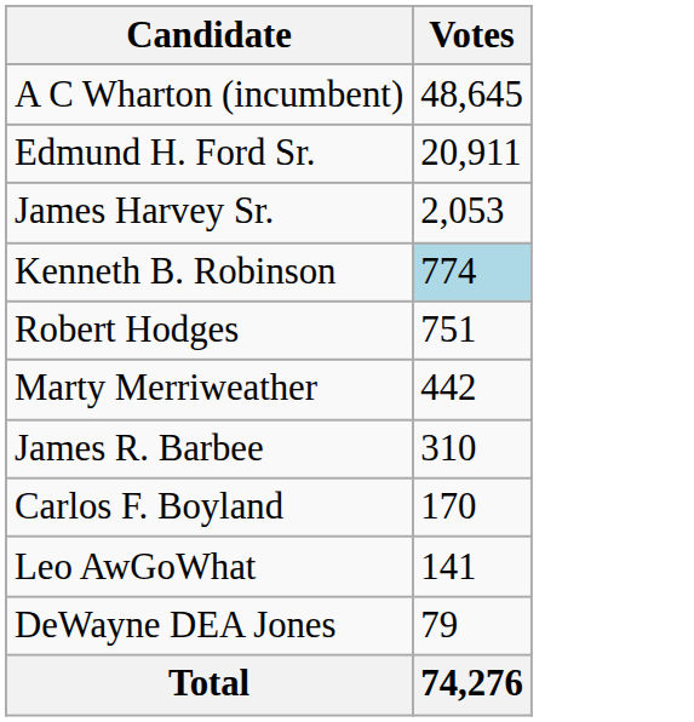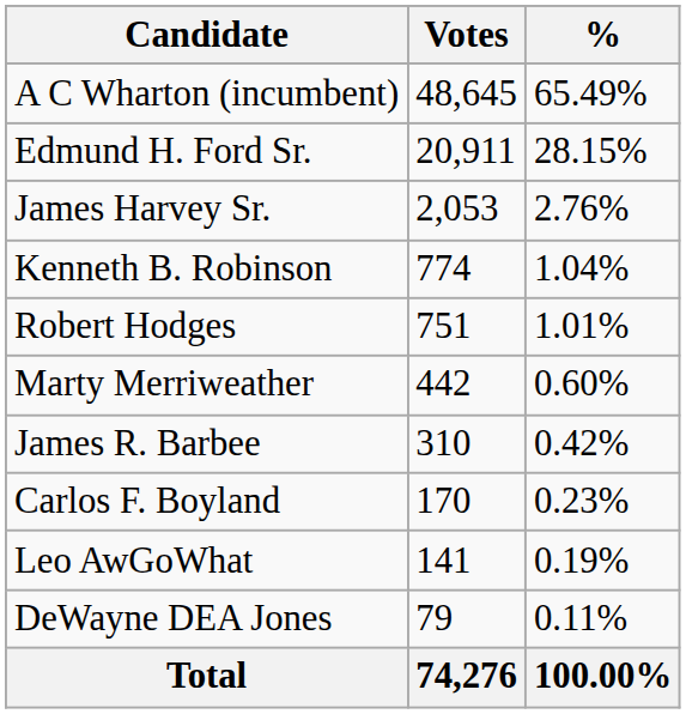 <table class="wikitable">
 <tr>
 <th>Candidate</th>
 <th>Votes</th>
+<th>%</th>
 </tr>
 <tr>
 <td>A C Wharton (incumbent)</td>
 <td>48,645</td>
+<td>65.49%</td>
 </tr>
 <tr>
 <td>Edmund H. Ford Sr.</td>
 <td>20,911</td>
+<td>28.15%</td>
 </tr>
 <tr>
 <td>James Harvey Sr.</td>
 <td>2,053</td>
+<td>2.76%</td>
 </tr>
 <tr>
 <td>Kenneth B. Robinson</td>
-<td style="background: lightblue;">774</td>
+<td>774</td>
+<td>1.04%</td>
 </tr>
 <tr>
 <td>Robert Hodges</td>
 <td>751</td>
+<td>1.01%</td>
 </tr>
 <tr>
 <td>Marty Merriweather</td>
 <td>442</td>
+<td>0.60%</td>
 </tr>
 <tr>
 <td>James R. Barbee</td>
 <td>310</td>
+<td>0.42%</td>
 </tr>
 <tr>
 <td>Carlos F. Boyland</td>
 <td>170</td>
+<td>0.23%</td>
 </tr>
 <tr>
 <td>Leo AwGoWhat</td>
 <td>141</td>
+<td>0.19%</td>
 </tr>
 <tr>
 <td>DeWayne DEA Jones</td>
 <td>79</td>
+<td>0.11%</td>
 </tr>
 <tr>
 <th>Total</th>
 <th>74,276</th>
+<th>100.00%</th>
 </tr>
 </table>
